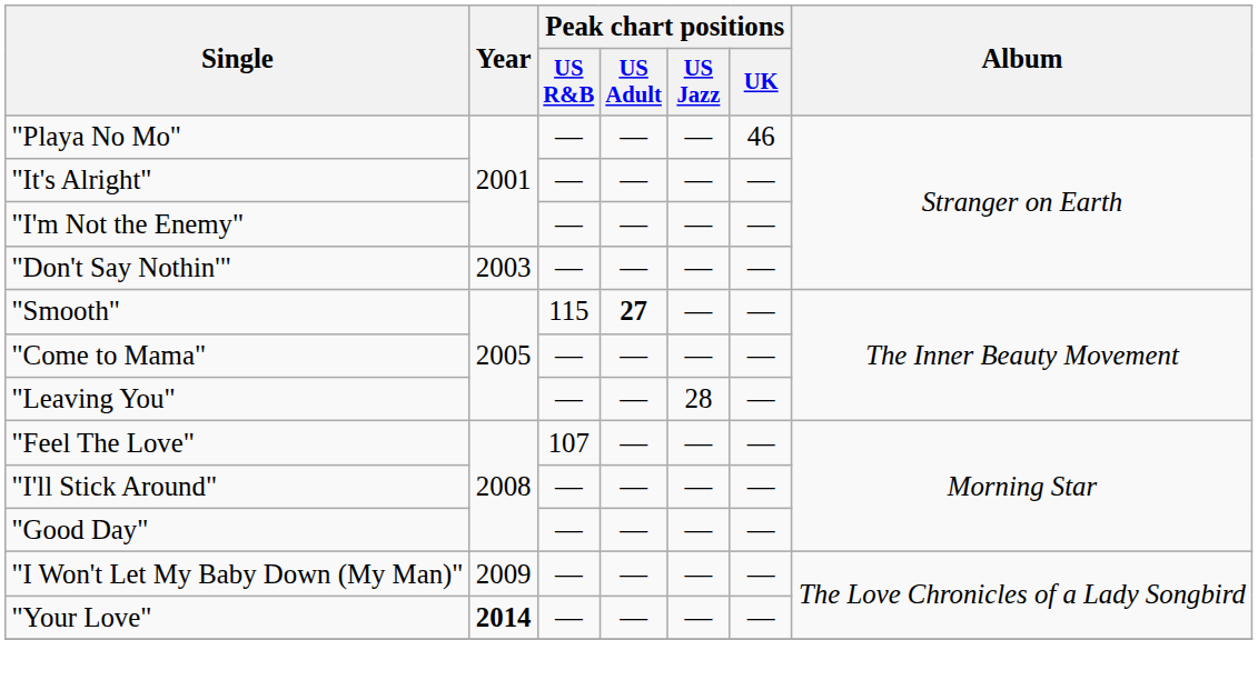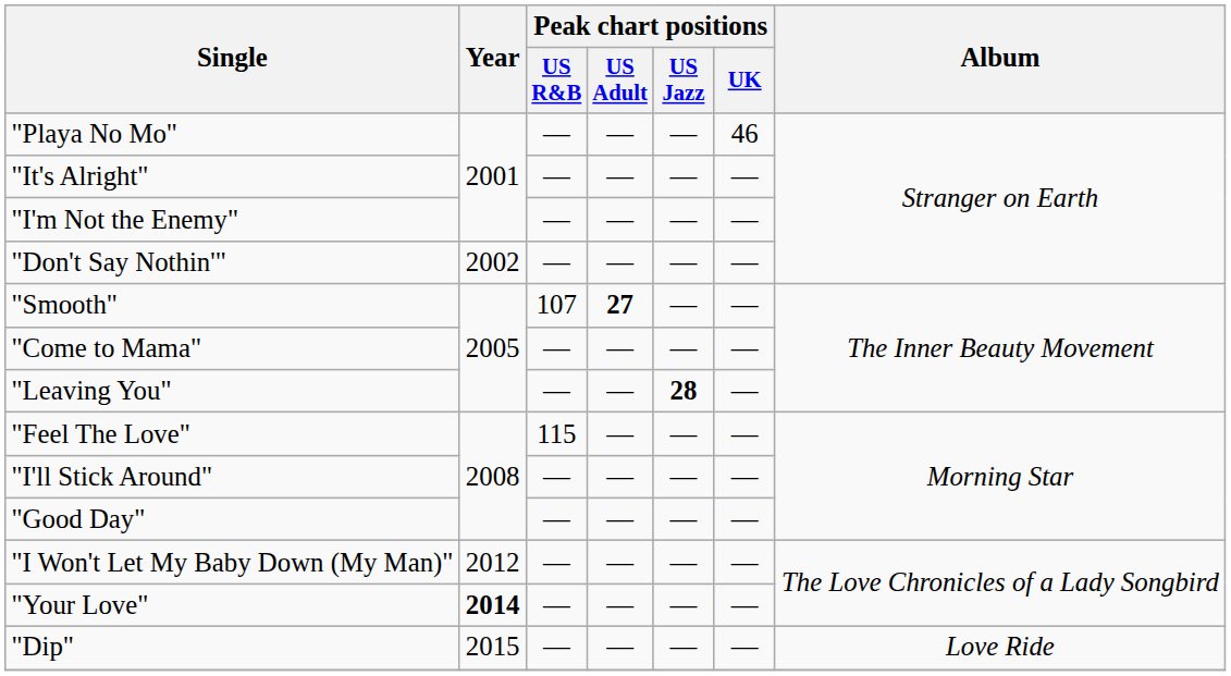 <table class="wikitable" style="text-align:center;">
 <tr>
 <th rowspan="2">Single</th>
 <th rowspan="2">Year</th>
 <th colspan="4">Peak chart positions</th>
 <th rowspan="2">Album</th>
 </tr>
 <tr style="font-size:smaller;">
 <th width="30"><a href='#'>US<br>R&B</a></th>
 <th width="30"><a href='#'>US<br>Adult</a></th>
 <th width="30"><a href='#'>US<br>Jazz</a></th>
 <th width="30"><a href='#'>UK</a></th>
 </tr>
 <tr>
 <td align="left">"Playa No Mo"</td>
 <td rowspan="3">2001</td>
 <td>—</td>
 <td>—</td>
 <td>—</td>
 <td>46</td>
 <td rowspan="4"><em>Stranger on Earth</em></td>
 </tr>
 <tr>
 <td align="left">"It's Alright"</td>
 <td>—</td>
 <td>—</td>
 <td>—</td>
 <td>—</td>
 </tr>
 <tr>
 <td align="left">"I'm Not the Enemy"</td>
 <td>—</td>
 <td>—</td>
 <td>—</td>
 <td>—</td>
 </tr>
 <tr>
 <td align="left">"Don't Say Nothin'"</td>
-<td>2003</td>
+<td>2002</td>
 <td>—</td>
 <td>—</td>
 <td>—</td>
 <td>—</td>
 </tr>
 <tr>
 <td align="left">"Smooth"</td>
 <td rowspan="3">2005</td>
-<td>115</td>
+<td>107</td>
 <td><strong>27</strong></td>
 <td>—</td>
 <td>—</td>
 <td rowspan="3"><em>The Inner Beauty Movement</em></td>
 </tr>
 <tr>
 <td align="left">"Come to Mama"</td>
 <td>—</td>
 <td>—</td>
 <td>—</td>
 <td>—</td>
 </tr>
 <tr>
 <td align="left">"Leaving You"</td>
 <td>—</td>
 <td>—</td>
-<td>28</td>
+<td><strong>28</strong></td>
 <td>—</td>
 </tr>
 <tr>
 <td align="left">"Feel The Love"</td>
 <td rowspan="3">2008</td>
-<td>107</td>
+<td>115</td>
 <td>—</td>
 <td>—</td>
 <td>—</td>
 <td rowspan="3"><em>Morning Star</em></td>
 </tr>
 <tr>
 <td align="left">"I'll Stick Around"</td>
 <td>—</td>
 <td>—</td>
 <td>—</td>
 <td>—</td>
 </tr>
 <tr>
 <td align="left">"Good Day"</td>
 <td>—</td>
 <td>—</td>
 <td>—</td>
 <td>—</td>
 </tr>
 <tr>
 <td align="left">"I Won't Let My Baby Down (My Man)"</td>
-<td>2009</td>
+<td>2012</td>
 <td>—</td>
 <td>—</td>
 <td>—</td>
 <td>—</td>
 <td rowspan="2"><em>The Love Chronicles of a Lady Songbird</em></td>
 </tr>
 <tr>
 <td align="left">"Your Love"</td>
 <td><strong>2014</strong></td>
 <td>—</td>
 <td>—</td>
 <td>—</td>
 <td>—</td>
 </tr>
 <tr>
+<td align="left">"Dip"</td>
+<td>2015</td>
+<td>—</td>
+<td>—</td>
+<td>—</td>
+<td>—</td>
+<td rowspan="1"><em>Love Ride</em></td>
+</tr>
+<tr>
 </tr>
 </table>
